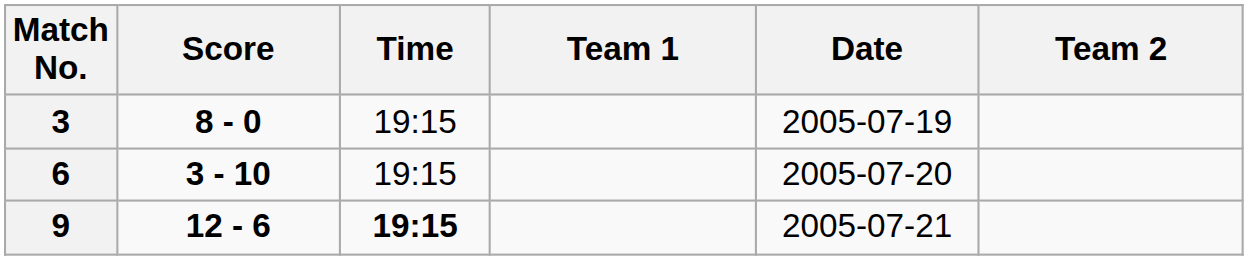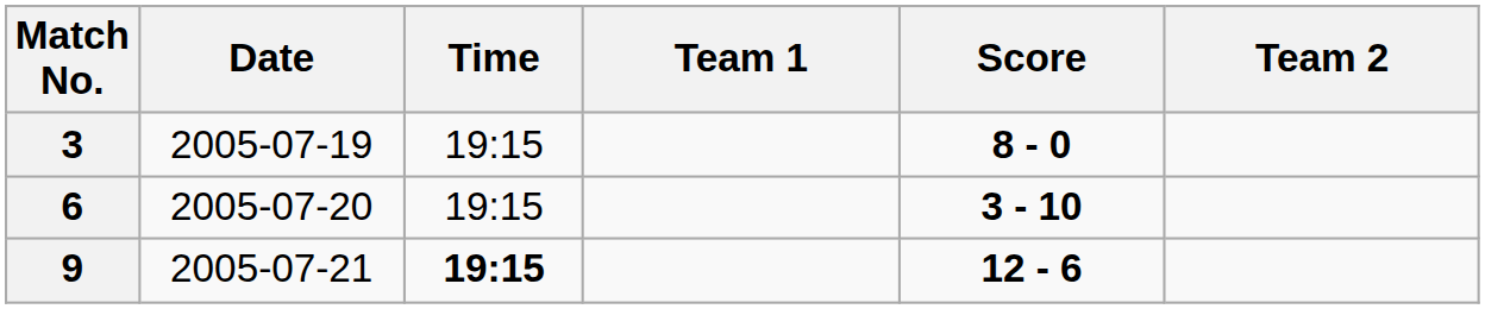 <table class="wikitable">
 <tr>
 <th width="45">Match No.</th>
-<th width="100">Score</th>
+<th width="100">Date</th>
 <th width="65">Time</th>
 <th width="120">Team 1</th>
-<th width="100">Date</th>
+<th width="100">Score</th>
 <th width="120">Team 2</th>
 </tr>
 <tr>
 <th align="center">3</th>
-<td align="center"><strong>8 - 0</strong></td>
+<td align="center">2005-07-19</td>
 <td align="center">19:15</td>
 <td align="left"></td>
-<td align="center">2005-07-19</td>
+<td align="center"><strong>8 - 0</strong></td>
 <td align="left"></td>
 </tr>
 <tr>
 <th align="center">6</th>
-<td align="center"><strong>3 - 10</strong></td>
+<td align="center">2005-07-20</td>
 <td align="center">19:15</td>
 <td align="left"></td>
-<td align="center">2005-07-20</td>
+<td align="center"><strong>3 - 10</strong></td>
 <td align="left"></td>
 </tr>
 <tr>
 <th align="center">9</th>
-<td align="center"><strong>12 - 6</strong></td>
+<td align="center">2005-07-21</td>
 <td align="center"><strong>19:15</strong></td>
 <td align="left"></td>
-<td align="center">2005-07-21</td>
+<td align="center"><strong>12 - 6</strong></td>
 <td align="left"></td>
 </tr>
 </table>
